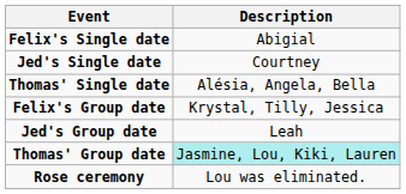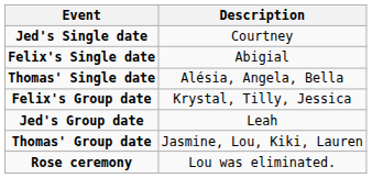 <table class="wikitable sortable" style="text-align:center;">
 <tr>
 <th>Event</th>
 <th>Description</th>
 </tr>
 <tr>
+<td><strong>Jed's Single date</strong></td>
+<td>Courtney</td>
+</tr>
+<tr>
 <td><strong>Felix's Single date</strong></td>
 <td>Abigial</td>
-</tr>
-<tr>
-<td><strong>Jed's Single date</strong></td>
-<td>Courtney</td>
 </tr>
 <tr>
 <td><strong>Thomas' Single date</strong></td>
 <td>Alésia, Angela, Bella</td>
 </tr>
 <tr>
 <td><strong>Felix's Group date</strong></td>
 <td>Krystal, Tilly, Jessica</td>
 </tr>
 <tr>
 <td><strong>Jed's Group date</strong></td>
 <td>Leah</td>
 </tr>
 <tr>
 <td><strong>Thomas' Group date</strong></td>
-<td style="background: paleturquoise;">Jasmine, Lou, Kiki, Lauren</td>
+<td>Jasmine, Lou, Kiki, Lauren</td>
 </tr>
 <tr>
 <td><strong>Rose ceremony</strong></td>
 <td>Lou was eliminated.</td>
 </tr>
 </table>
